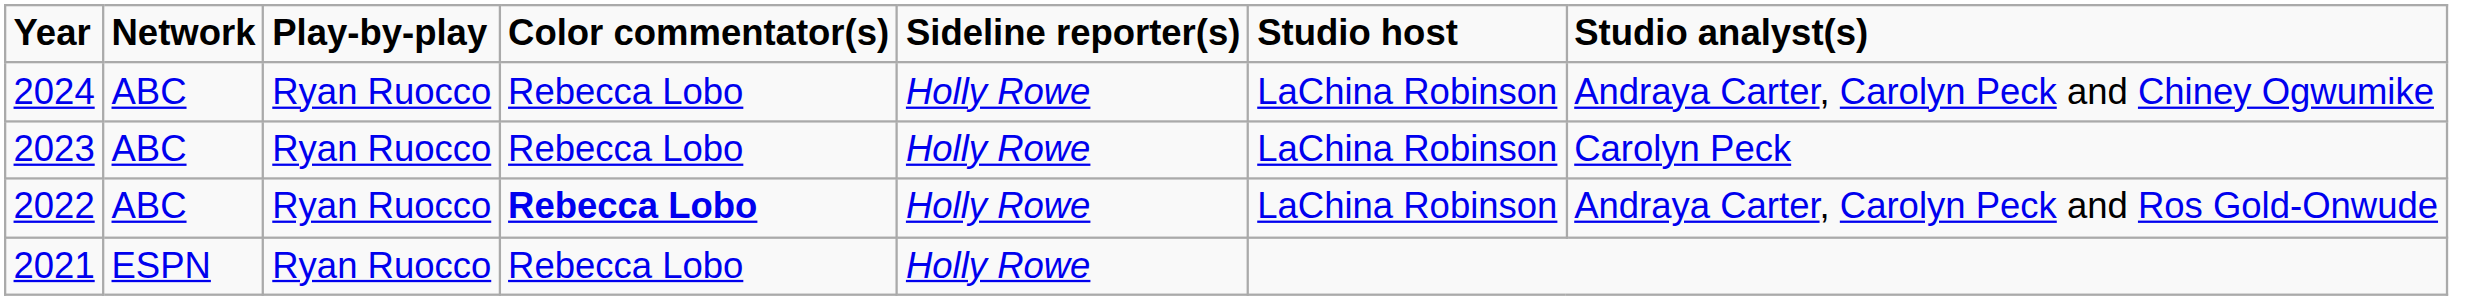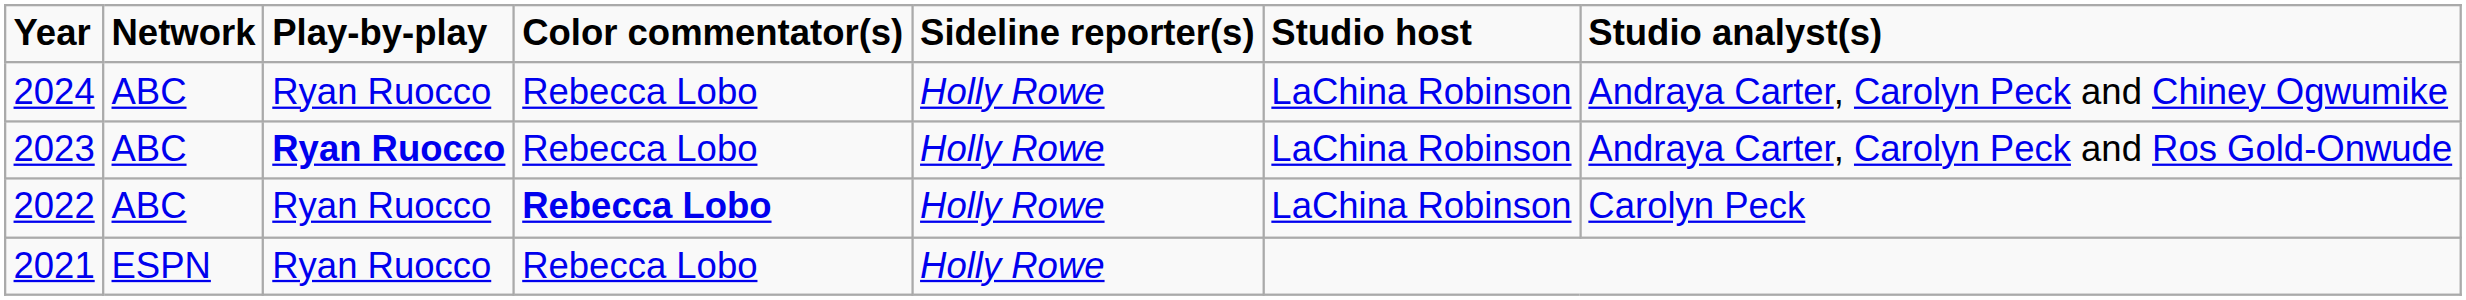 <table class=wikitable>
 <tr>
 <td><strong>Year</strong></td>
 <td><strong>Network</strong></td>
 <td><strong>Play-by-play</strong></td>
 <td><strong>Color commentator(s)</strong></td>
 <td><strong>Sideline reporter(s)</strong></td>
 <td><strong>Studio host</strong></td>
 <td><strong>Studio analyst(s)</strong></td>
 </tr>
 <tr>
 <td><a href='#'>2024</a></td>
 <td><a href='#'>ABC</a></td>
 <td><a href='#'>Ryan Ruocco</a></td>
 <td><a href='#'>Rebecca Lobo</a></td>
 <td><em><a href='#'>Holly Rowe</a></em></td>
 <td><a href='#'>LaChina Robinson</a></td>
 <td><a href='#'>Andraya Carter</a>, <a href='#'>Carolyn Peck</a> and <a href='#'>Chiney Ogwumike</a></td>
 </tr>
 <tr>
 <td><a href='#'>2023</a></td>
 <td><a href='#'>ABC</a></td>
-<td><a href='#'>Ryan Ruocco</a></td>
+<td><strong><a href='#'>Ryan Ruocco</a></strong></td>
 <td><a href='#'>Rebecca Lobo</a></td>
 <td><em><a href='#'>Holly Rowe</a></em></td>
 <td><a href='#'>LaChina Robinson</a></td>
-<td><a href='#'>Carolyn Peck</a></td>
+<td><a href='#'>Andraya Carter</a>, <a href='#'>Carolyn Peck</a> and <a href='#'>Ros Gold-Onwude</a></td>
 </tr>
 <tr>
 <td><a href='#'>2022</a></td>
 <td><a href='#'>ABC</a></td>
 <td><a href='#'>Ryan Ruocco</a></td>
 <td><strong><a href='#'>Rebecca Lobo</a></strong></td>
 <td><em><a href='#'>Holly Rowe</a></em></td>
 <td><a href='#'>LaChina Robinson</a></td>
-<td><a href='#'>Andraya Carter</a>, <a href='#'>Carolyn Peck</a> and <a href='#'>Ros Gold-Onwude</a></td>
+<td><a href='#'>Carolyn Peck</a></td>
 </tr>
 <tr>
 <td><a href='#'>2021</a></td>
 <td><a href='#'>ESPN</a></td>
 <td><a href='#'>Ryan Ruocco</a></td>
 <td><a href='#'>Rebecca Lobo</a></td>
 <td><em><a href='#'>Holly Rowe</a></em></td>
 </tr>
 </table>
